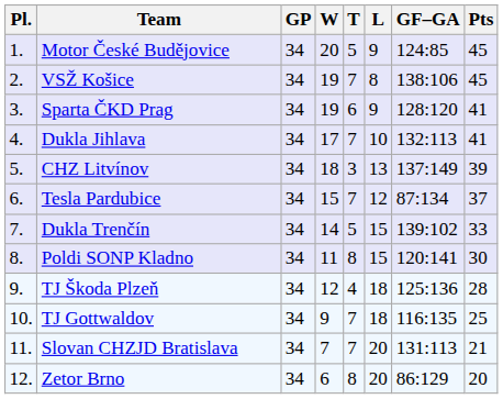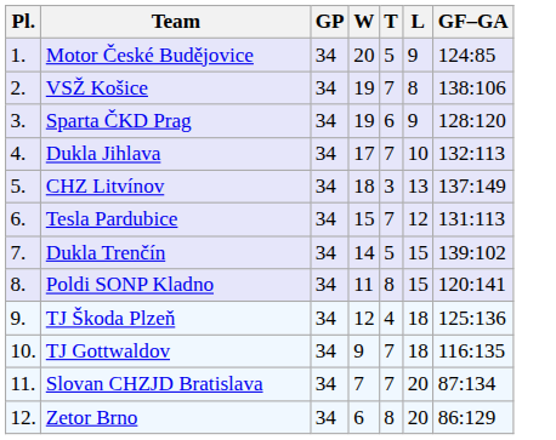 <table class="wikitable">
 <tr>
 <th>Pl.</th>
 <th width="200">Team</th>
 <th>GP</th>
 <th>W</th>
 <th>T</th>
 <th>L</th>
 <th>GF–GA</th>
-<th>Pts</th>
 </tr>
 <tr bgcolor="#e6e6fa">
 <td>1.</td>
 <td><a href='#'>Motor České Budějovice</a></td>
 <td>34</td>
 <td>20</td>
 <td>5</td>
 <td>9</td>
 <td>124:85</td>
-<td>45</td>
 </tr>
 <tr bgcolor="#e6e6fa">
 <td>2.</td>
 <td><a href='#'>VSŽ Košice</a></td>
 <td>34</td>
 <td>19</td>
 <td>7</td>
 <td>8</td>
 <td>138:106</td>
-<td>45</td>
 </tr>
 <tr bgcolor="#e6e6fa">
 <td>3.</td>
 <td><a href='#'>Sparta ČKD Prag</a></td>
 <td>34</td>
 <td>19</td>
 <td>6</td>
 <td>9</td>
 <td>128:120</td>
-<td>41</td>
 </tr>
 <tr bgcolor="#e6e6fa">
 <td>4.</td>
 <td><a href='#'>Dukla Jihlava</a></td>
 <td>34</td>
 <td>17</td>
 <td>7</td>
 <td>10</td>
 <td>132:113</td>
-<td>41</td>
 </tr>
 <tr bgcolor="#e6e6fa">
 <td>5.</td>
 <td><a href='#'>CHZ Litvínov</a></td>
 <td>34</td>
 <td>18</td>
 <td>3</td>
 <td>13</td>
 <td>137:149</td>
-<td>39</td>
 </tr>
 <tr bgcolor="#e6e6fa">
 <td>6.</td>
 <td><a href='#'>Tesla Pardubice</a></td>
 <td>34</td>
 <td>15</td>
 <td>7</td>
 <td>12</td>
-<td>87:134</td>
-<td>37</td>
+<td>131:113</td>
 </tr>
 <tr bgcolor="#e6e6fa">
 <td>7.</td>
 <td><a href='#'>Dukla Trenčín</a></td>
 <td>34</td>
 <td>14</td>
 <td>5</td>
 <td>15</td>
 <td>139:102</td>
-<td>33</td>
 </tr>
 <tr bgcolor="#e6e6fa">
 <td>8.</td>
 <td><a href='#'>Poldi SONP Kladno</a></td>
 <td>34</td>
 <td>11</td>
 <td>8</td>
 <td>15</td>
 <td>120:141</td>
-<td>30</td>
 </tr>
 <tr bgcolor="#f0f8ff">
 <td>9.</td>
 <td><a href='#'>TJ Škoda Plzeň</a></td>
 <td>34</td>
 <td>12</td>
 <td>4</td>
 <td>18</td>
 <td>125:136</td>
-<td>28</td>
 </tr>
 <tr bgcolor="#f0f8ff">
 <td>10.</td>
 <td><a href='#'>TJ Gottwaldov</a></td>
 <td>34</td>
 <td>9</td>
 <td>7</td>
 <td>18</td>
 <td>116:135</td>
-<td>25</td>
 </tr>
 <tr bgcolor="#f0f8ff">
 <td>11.</td>
 <td><a href='#'>Slovan CHZJD Bratislava</a></td>
 <td>34</td>
 <td>7</td>
 <td>7</td>
 <td>20</td>
-<td>131:113</td>
-<td>21</td>
+<td>87:134</td>
 </tr>
 <tr bgcolor="#f0f8ff">
 <td>12.</td>
 <td><a href='#'>Zetor Brno</a></td>
 <td>34</td>
 <td>6</td>
 <td>8</td>
 <td>20</td>
 <td>86:129</td>
-<td>20</td>
 </tr>
 </table>
